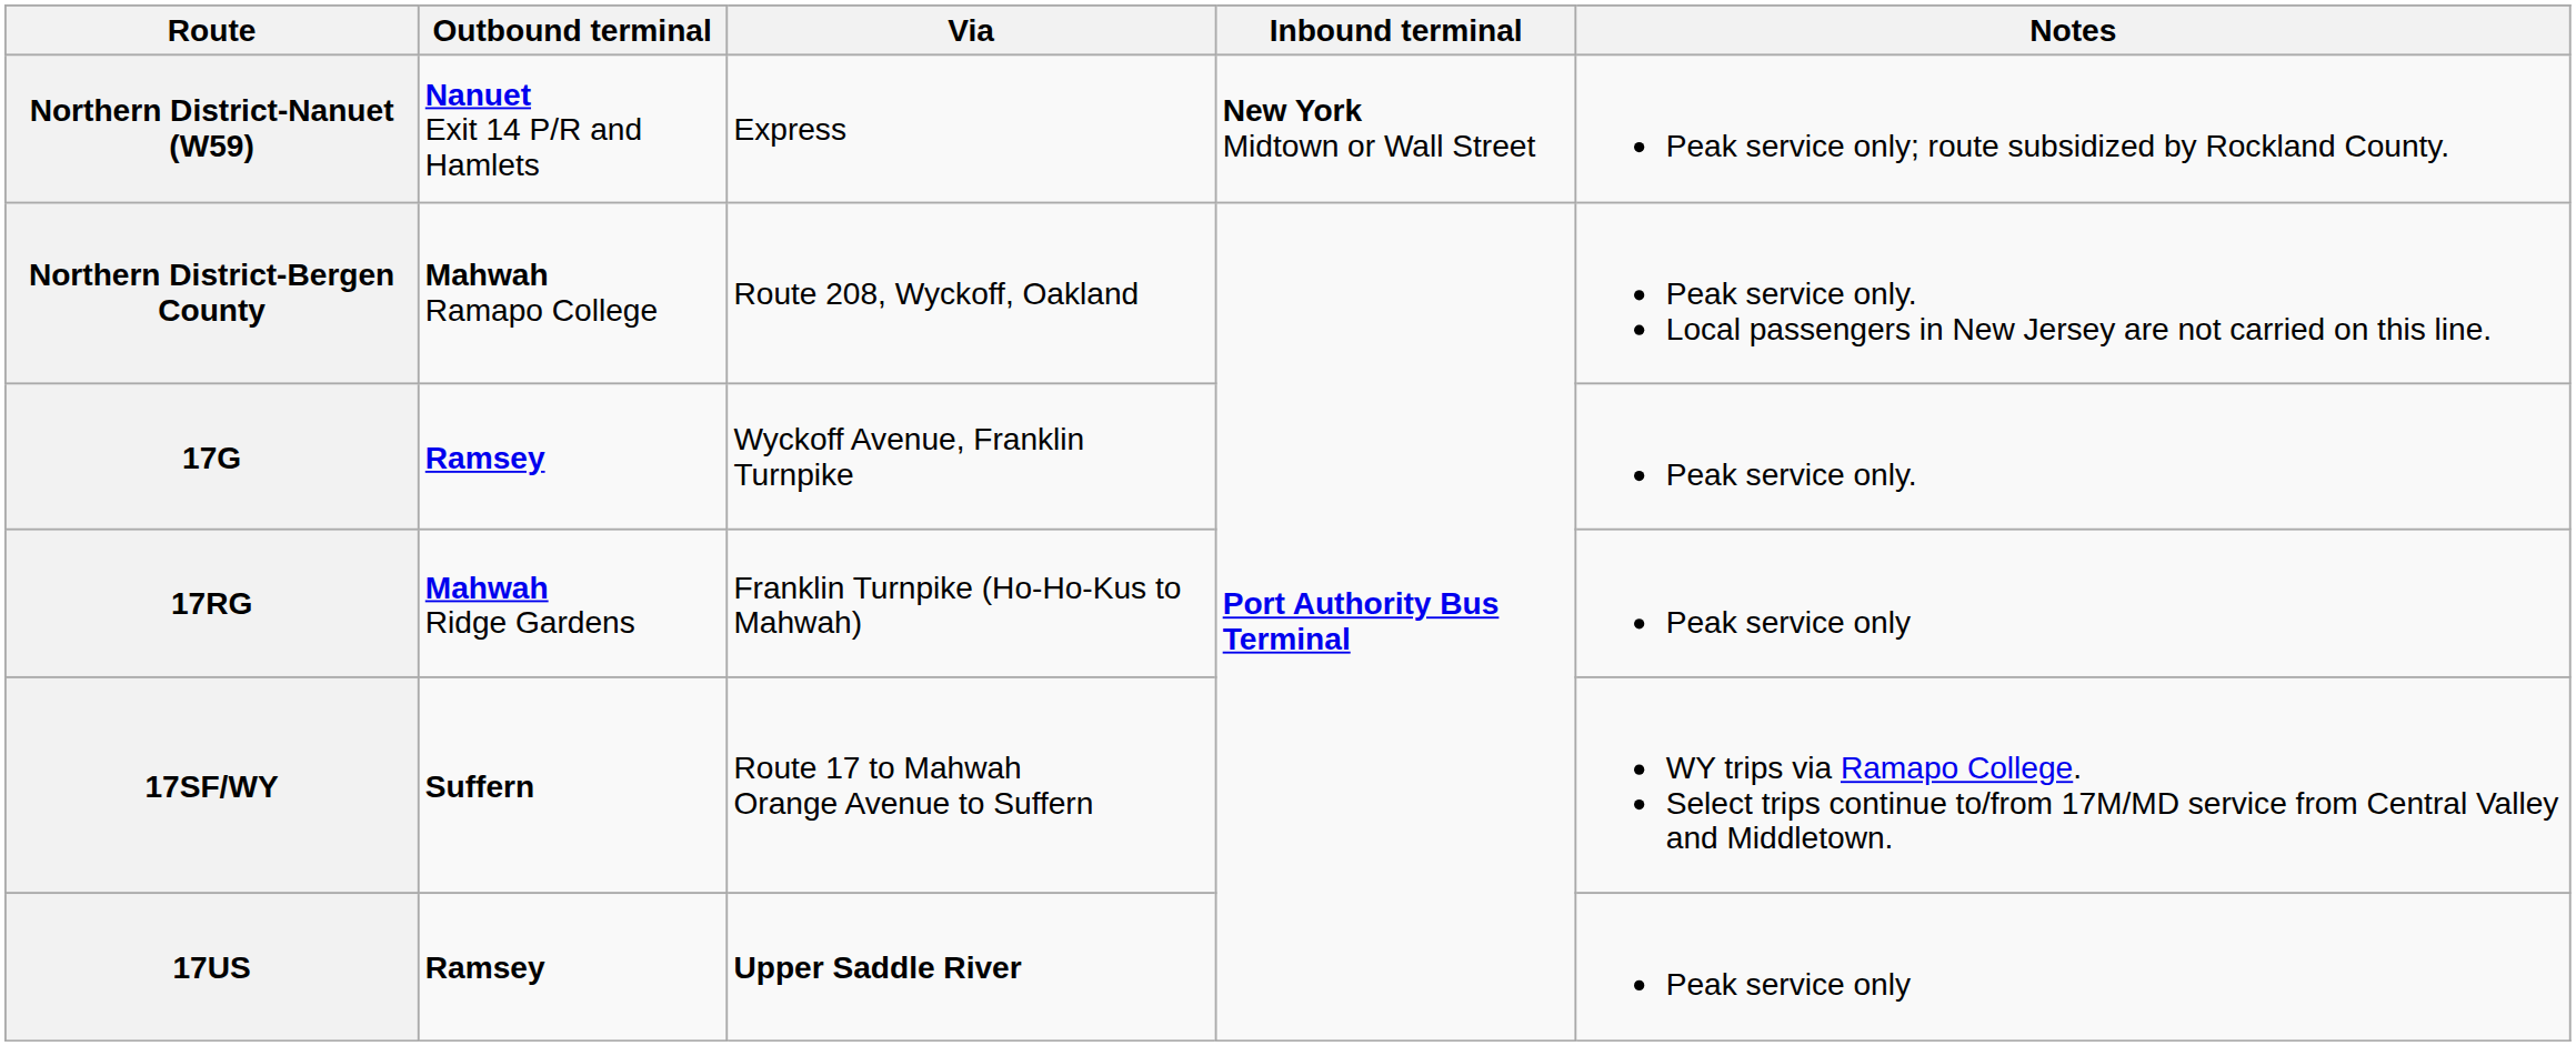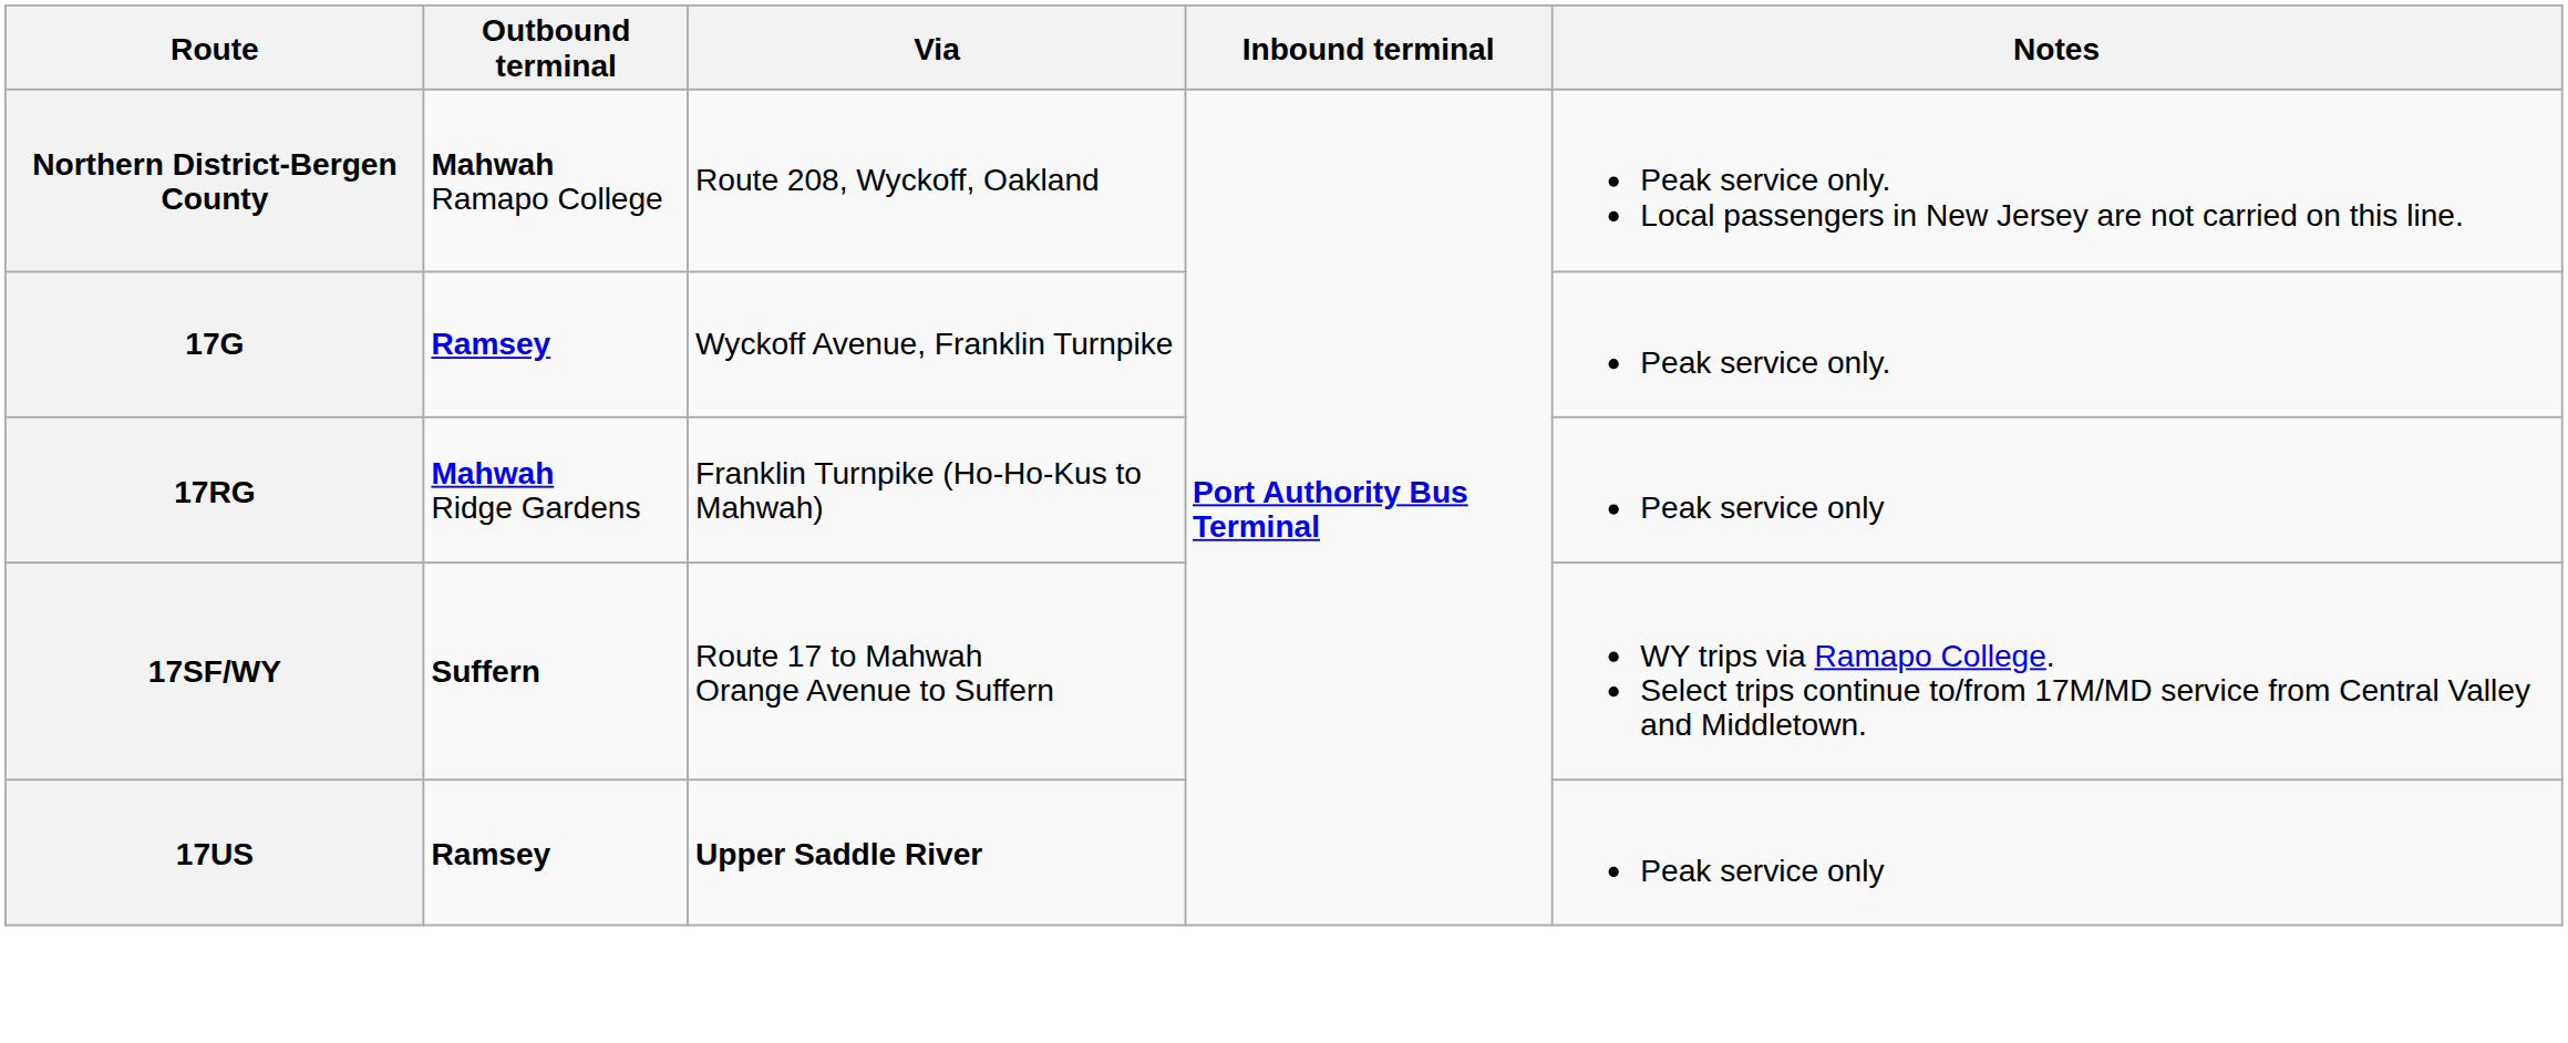 <table class="wikitable" style="font-size: 95%;" |>
 <tr>
 <th>Route</th>
 <th>Outbound terminal</th>
 <th>Via</th>
 <th>Inbound terminal</th>
 <th>Notes</th>
-</tr>
-<tr>
-<th><div>Northern District-Nanuet (W59)</div></th>
-<td><strong><a href='#'>Nanuet</a></strong><br>Exit 14 P/R and Hamlets</td>
-<td>Express</td>
-<td><strong>New York</strong><br>Midtown or Wall Street</td>
-<td><br><ul><li>Peak service only; route subsidized by Rockland County.</li></ul></td>
 </tr>
 <tr>
 <th><div>Northern District-Bergen County</div></th>
 <td><strong>Mahwah</strong><br>Ramapo College</td>
 <td>Route 208, Wyckoff, Oakland</td>
 <td rowspan="5"><strong><a href='#'>Port Authority Bus Terminal</a></strong></td>
 <td><br><ul><li>Peak service only.</li><li>Local passengers in New Jersey are not carried on this line.</li></ul></td>
 </tr>
 <tr>
 <th><div>17G</div></th>
 <td><strong><a href='#'>Ramsey</a></strong></td>
 <td>Wyckoff Avenue, Franklin Turnpike</td>
 <td><br><ul><li>Peak service only.</li></ul></td>
 </tr>
 <tr>
 <th><div>17RG</div></th>
 <td><strong><a href='#'>Mahwah</a></strong><br>Ridge Gardens</td>
 <td>Franklin Turnpike (Ho-Ho-Kus to Mahwah)</td>
 <td><br><ul><li>Peak service only</li></ul></td>
 </tr>
 <tr>
 <th><div>17SF/WY</div></th>
 <td><strong>Suffern</strong></td>
 <td>Route 17 to Mahwah<br>Orange Avenue to Suffern</td>
 <td><br><ul><li>WY trips via <a href='#'>Ramapo College</a>.</li><li>Select trips continue to/from 17M/MD service from Central Valley and Middletown.</li></ul></td>
 </tr>
 <tr>
 <th><div>17US</div></th>
 <td><strong>Ramsey</strong></td>
 <td><strong>Upper Saddle River</strong></td>
 <td><br><ul><li>Peak service only</li></ul></td>
 </tr>
 </table>
